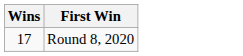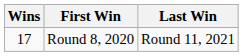 <table class="wikitable">
 <tr>
 <th>Wins</th>
 <th>First Win</th>
+<th>Last Win</th>
 </tr>
 <tr>
 <td style="text-align:center;">17</td>
 <td>Round 8, 2020</td>
+<td>Round 11, 2021</td>
 </tr>
 </table>
